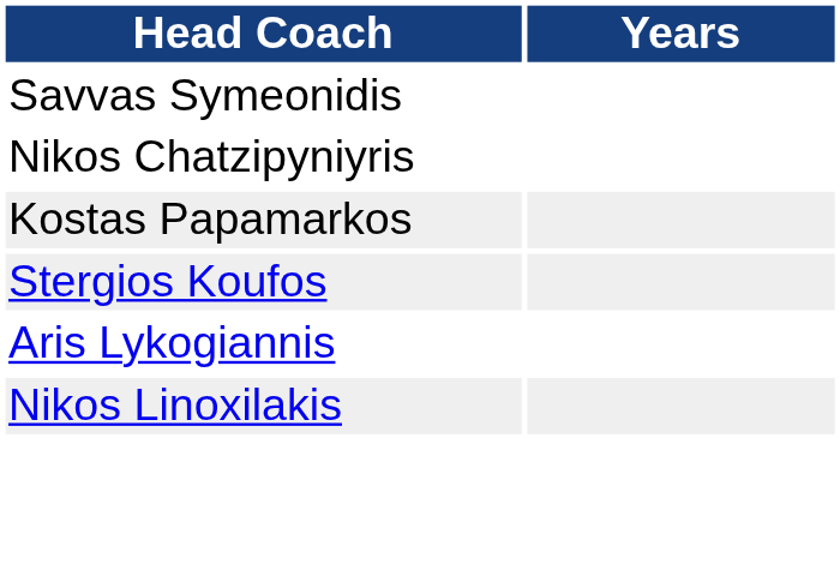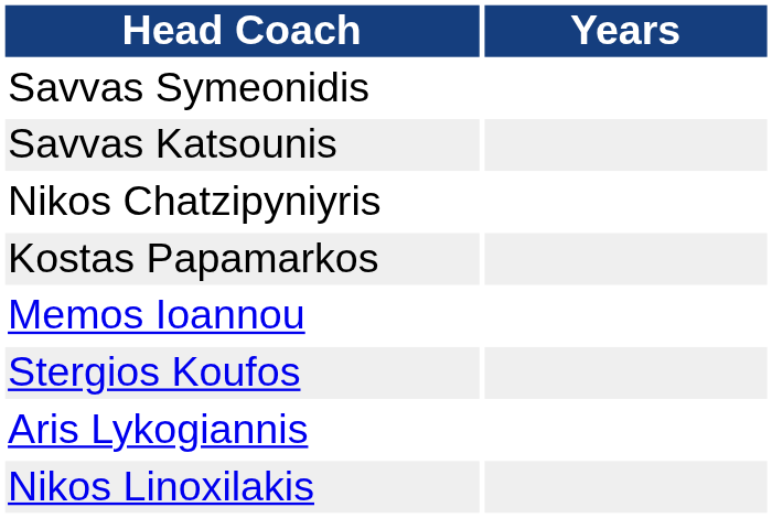 <table>
 <tr style="color:#FFFFFF; background:#153E7E;">
 <th width="50%">Head Coach</th>
 <th width="30%">Years</th>
 </tr>
 <tr>
 <td> Savvas Symeonidis</td>
 <td></td>
 </tr>
+<tr bgcolor="#EFEFEF">
+<td> Savvas Katsounis</td>
+<td></td>
+</tr>
 <tr>
 <td> Nikos Chatzipyniyris</td>
 <td></td>
 </tr>
 <tr bgcolor="#EFEFEF">
 <td> Kostas Papamarkos</td>
+<td></td>
+</tr>
+<tr>
+<td> <a href='#'>Memos Ioannou</a></td>
 <td></td>
 </tr>
 <tr bgcolor="#EFEFEF">
 <td> <a href='#'>Stergios Koufos</a></td>
 <td></td>
 </tr>
 <tr>
 <td> <a href='#'>Aris Lykogiannis</a></td>
 <td></td>
 </tr>
 <tr bgcolor="#EFEFEF">
 <td> <a href='#'>Nikos Linoxilakis</a></td>
 <td></td>
 </tr>
 </table>
